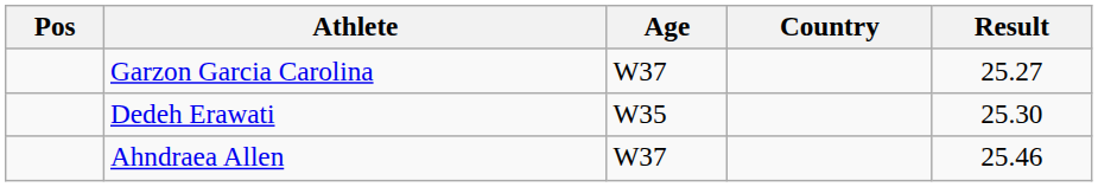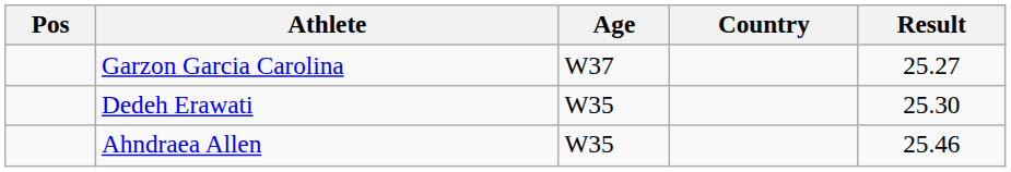 <table class="wikitable"  style="text-align:center; width:50%;">
 <tr>
 <th>Pos</th>
 <th>Athlete</th>
 <th>Age</th>
 <th>Country</th>
 <th>Result</th>
 </tr>
 <tr>
 <td align=center></td>
 <td align=left><a href='#'>Garzon Garcia Carolina</a></td>
 <td align=left>W37</td>
 <td align=left></td>
 <td>25.27</td>
 </tr>
 <tr>
 <td align=center></td>
 <td align=left><a href='#'>Dedeh Erawati</a></td>
 <td align=left>W35</td>
 <td align=left></td>
 <td>25.30</td>
 </tr>
 <tr>
 <td align=center></td>
 <td align=left><a href='#'>Ahndraea Allen</a></td>
-<td align=left>W37</td>
+<td align=left>W35</td>
 <td align=left></td>
 <td>25.46</td>
 </tr>
 </table>
